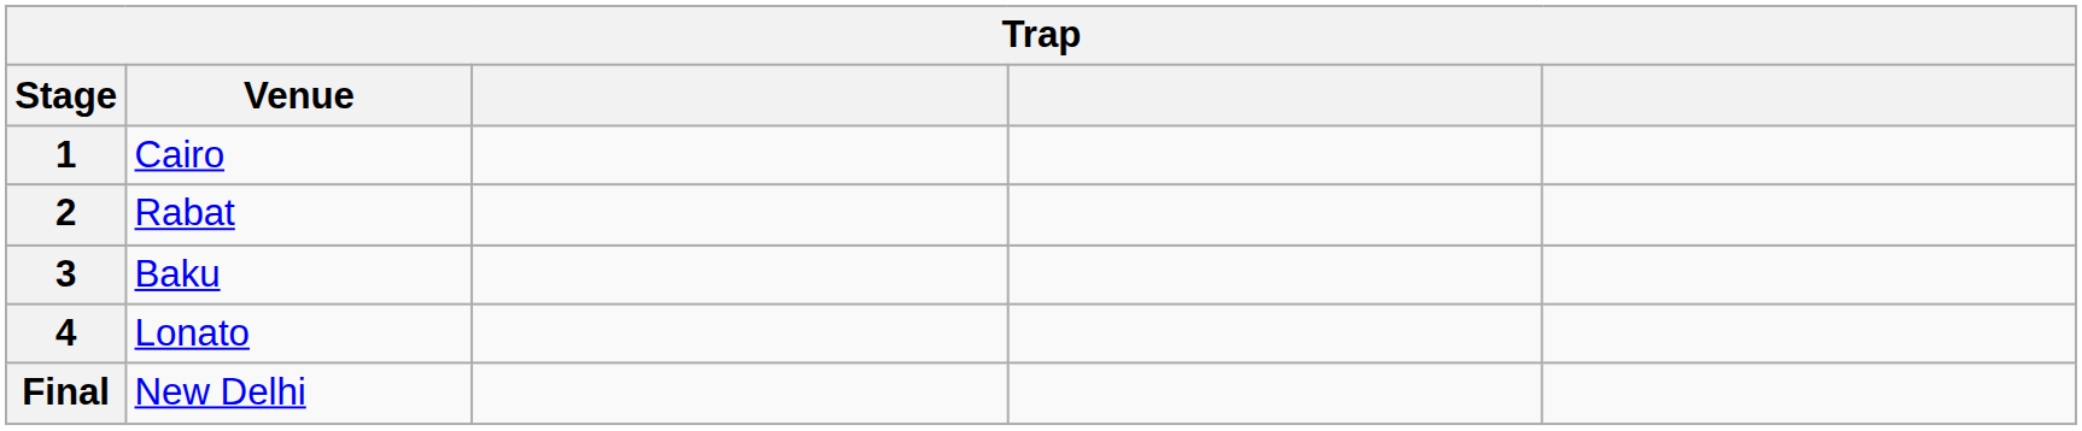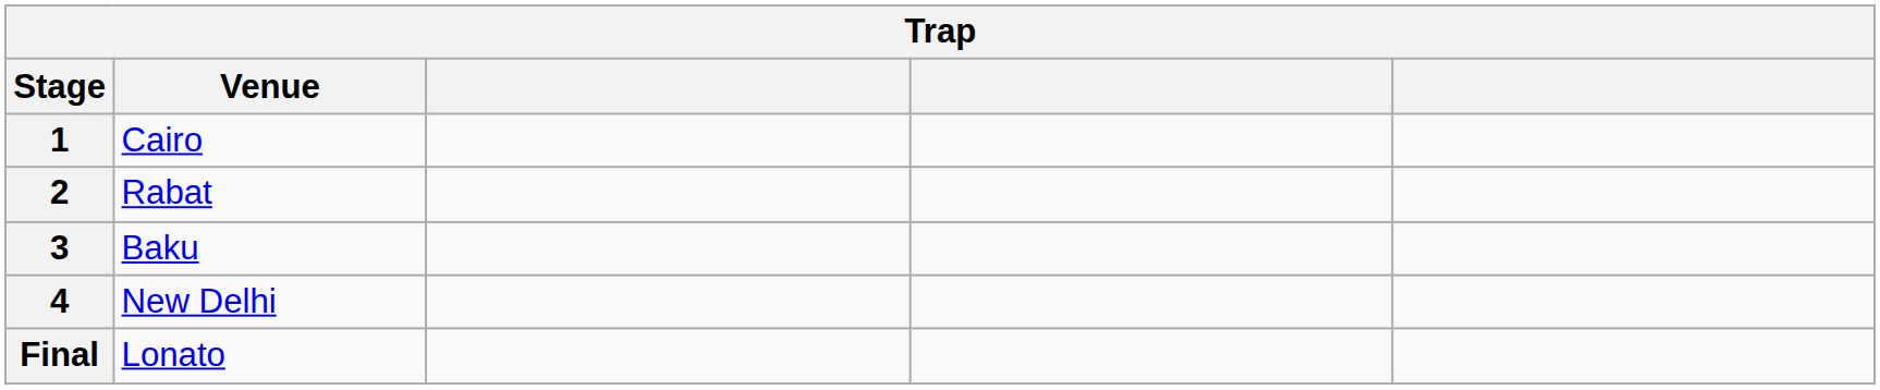 <table class="wikitable">
 <tr>
 <th colspan="5">Trap</th>
 </tr>
 <tr>
 <th>Stage</th>
 <th width=140>Venue</th>
 <th width=220></th>
 <th width=220></th>
 <th width=220></th>
 </tr>
 <tr>
 <th>1</th>
 <td> <a href='#'>Cairo</a></td>
 <td></td>
 <td></td>
 <td></td>
 </tr>
 <tr>
 <th>2</th>
 <td> <a href='#'>Rabat</a></td>
 <td></td>
 <td></td>
 <td></td>
 </tr>
 <tr>
 <th>3</th>
 <td> <a href='#'>Baku</a></td>
 <td></td>
 <td></td>
 <td></td>
 </tr>
 <tr>
 <th>4</th>
-<td> <a href='#'>Lonato</a></td>
+<td> <a href='#'>New Delhi</a></td>
 <td></td>
 <td></td>
 <td></td>
 </tr>
 <tr>
 <th>Final</th>
-<td> <a href='#'>New Delhi</a></td>
+<td> <a href='#'>Lonato</a></td>
 <td></td>
 <td></td>
 <td></td>
 </tr>
 </table>
